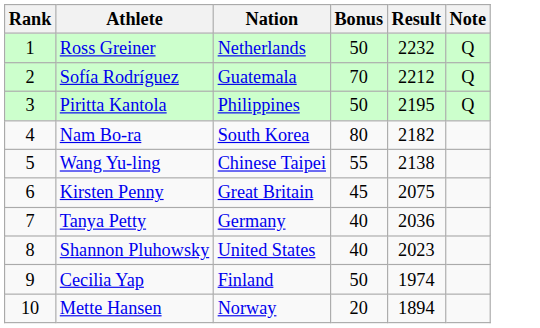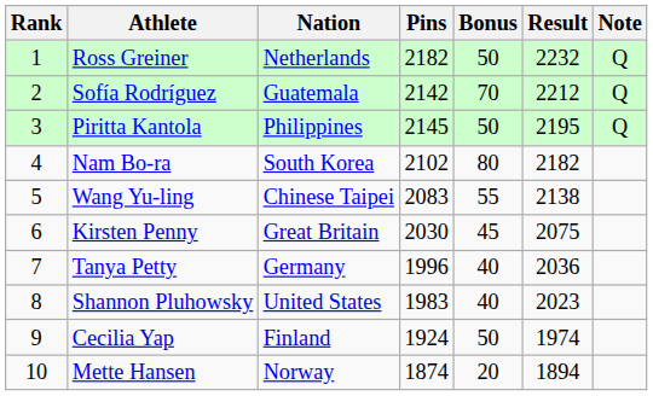 <table class="wikitable sortable" style="text-align:center">
 <tr>
 <th>Rank</th>
 <th>Athlete</th>
 <th>Nation</th>
+<th>Pins</th>
 <th>Bonus</th>
 <th>Result</th>
 <th>Note</th>
 </tr>
 <tr bgcolor=ccffcc>
 <td>1</td>
 <td align=left><a href='#'>Ross Greiner</a></td>
 <td align=left> <a href='#'>Netherlands</a></td>
+<td>2182</td>
 <td>50</td>
 <td>2232</td>
 <td>Q</td>
 </tr>
 <tr bgcolor=ccffcc>
 <td>2</td>
 <td align=left><a href='#'>Sofía Rodríguez</a></td>
 <td align=left> <a href='#'>Guatemala</a></td>
+<td>2142</td>
 <td>70</td>
 <td>2212</td>
 <td>Q</td>
 </tr>
 <tr bgcolor=ccffcc>
 <td>3</td>
 <td align=left><a href='#'>Piritta Kantola</a></td>
 <td align=left> <a href='#'>Philippines</a></td>
+<td>2145</td>
 <td>50</td>
 <td>2195</td>
 <td>Q</td>
 </tr>
 <tr>
 <td>4</td>
 <td align=left><a href='#'>Nam Bo-ra</a></td>
 <td align=left> <a href='#'>South Korea</a></td>
+<td>2102</td>
 <td>80</td>
 <td>2182</td>
 <td></td>
 </tr>
 <tr>
 <td>5</td>
 <td align=left><a href='#'>Wang Yu-ling</a></td>
 <td align=left> <a href='#'>Chinese Taipei</a></td>
+<td>2083</td>
 <td>55</td>
 <td>2138</td>
 <td></td>
 </tr>
 <tr>
 <td>6</td>
 <td align=left><a href='#'>Kirsten Penny</a></td>
 <td align=left> <a href='#'>Great Britain</a></td>
+<td>2030</td>
 <td>45</td>
 <td>2075</td>
 <td></td>
 </tr>
 <tr>
 <td>7</td>
 <td align=left><a href='#'>Tanya Petty</a></td>
 <td align=left> <a href='#'>Germany</a></td>
+<td>1996</td>
 <td>40</td>
 <td>2036</td>
 <td></td>
 </tr>
 <tr>
 <td>8</td>
 <td align=left><a href='#'>Shannon Pluhowsky</a></td>
 <td align=left> <a href='#'>United States</a></td>
+<td>1983</td>
 <td>40</td>
 <td>2023</td>
 <td></td>
 </tr>
 <tr>
 <td>9</td>
 <td align=left><a href='#'>Cecilia Yap</a></td>
 <td align=left> <a href='#'>Finland</a></td>
+<td>1924</td>
 <td>50</td>
 <td>1974</td>
 <td></td>
 </tr>
 <tr>
 <td>10</td>
 <td align=left><a href='#'>Mette Hansen</a></td>
 <td align=left> <a href='#'>Norway</a></td>
+<td>1874</td>
 <td>20</td>
 <td>1894</td>
 <td></td>
 </tr>
 </table>
